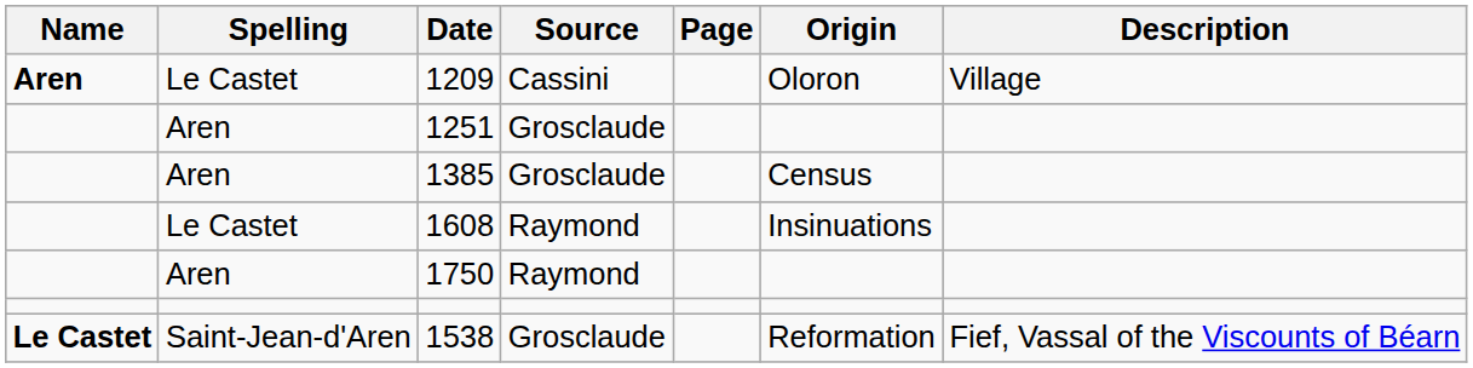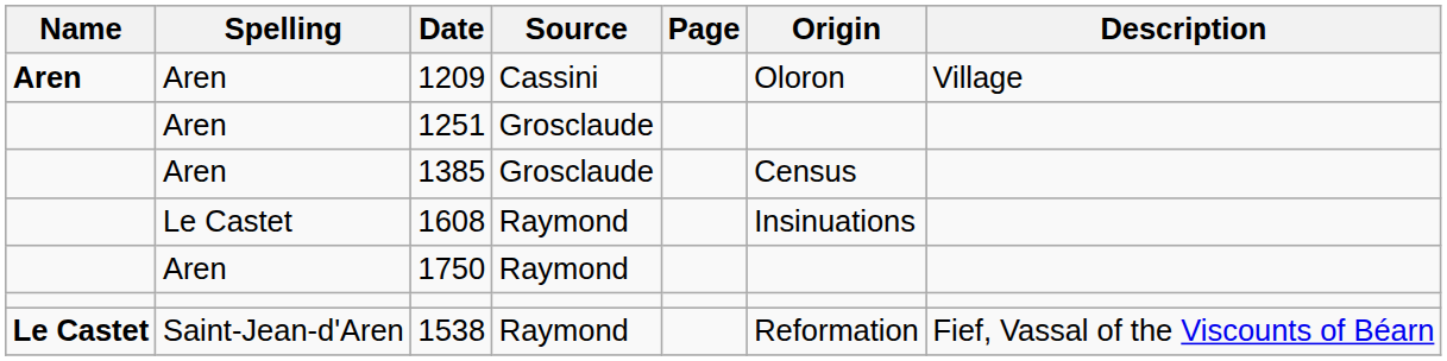 <table class="wikitable">
 <tr>
 <th>Name</th>
 <th>Spelling</th>
 <th>Date</th>
 <th>Source</th>
 <th>Page</th>
 <th>Origin</th>
 <th>Description</th>
 </tr>
 <tr>
 <td><strong>Aren</strong></td>
-<td>Le Castet</td>
+<td>Aren</td>
 <td>1209</td>
 <td>Cassini</td>
 <td></td>
 <td>Oloron</td>
 <td>Village</td>
 </tr>
 <tr>
 <td></td>
 <td>Aren</td>
 <td>1251</td>
 <td>Grosclaude</td>
 <td></td>
 <td></td>
 <td></td>
 </tr>
 <tr>
 <td></td>
 <td>Aren</td>
 <td>1385</td>
 <td>Grosclaude</td>
 <td></td>
 <td>Census</td>
 <td></td>
 </tr>
 <tr>
 <td></td>
 <td>Le Castet</td>
 <td>1608</td>
 <td>Raymond</td>
 <td></td>
 <td>Insinuations</td>
 <td></td>
 </tr>
 <tr>
 <td></td>
 <td>Aren</td>
 <td>1750</td>
 <td>Raymond</td>
 <td></td>
 <td></td>
 <td></td>
 </tr>
 <tr>
 <td></td>
 <td></td>
 <td></td>
 <td></td>
 <td></td>
 <td></td>
 <td></td>
 </tr>
 <tr>
 <td><strong>Le Castet</strong></td>
 <td>Saint-Jean-d'Aren</td>
 <td>1538</td>
-<td>Grosclaude</td>
+<td>Raymond</td>
 <td></td>
 <td>Reformation</td>
 <td>Fief, Vassal of the <a href='#'>Viscounts of Béarn</a></td>
 </tr>
 </table>
